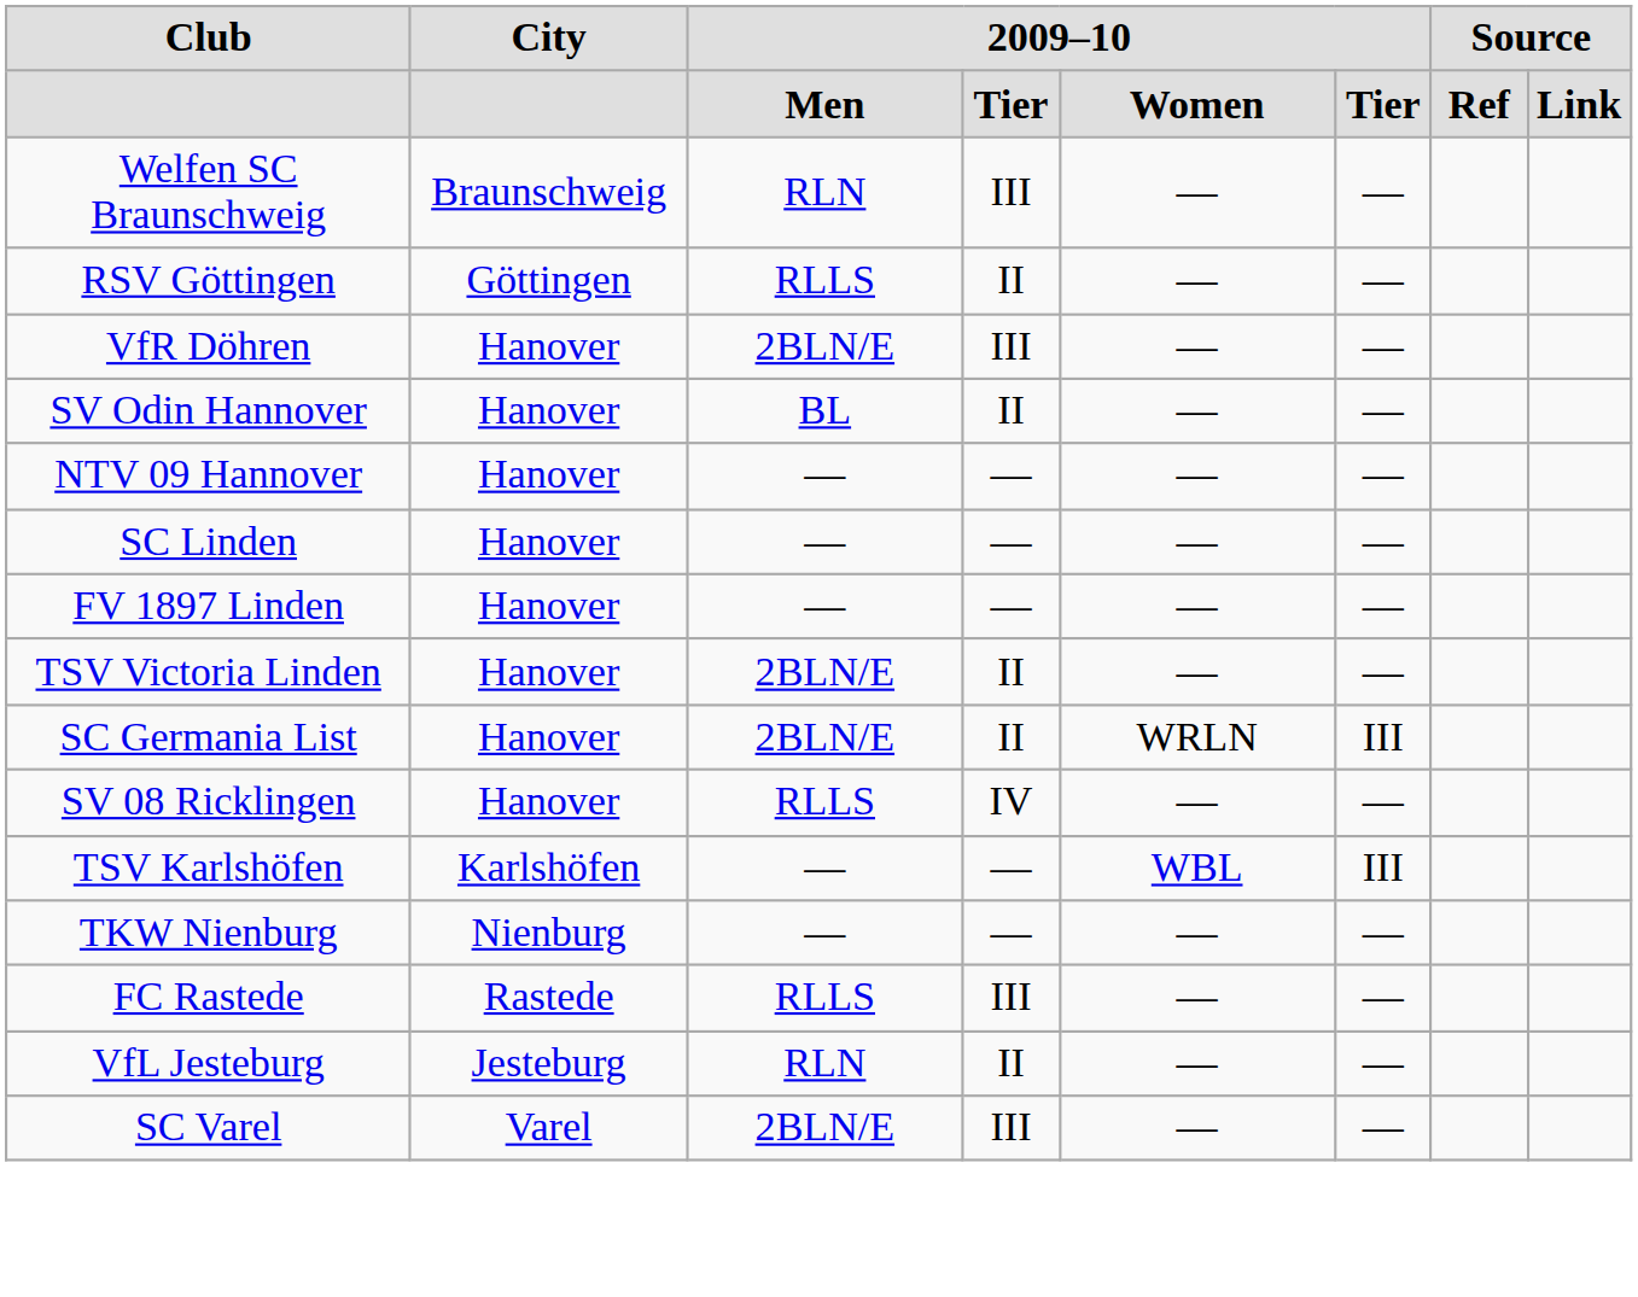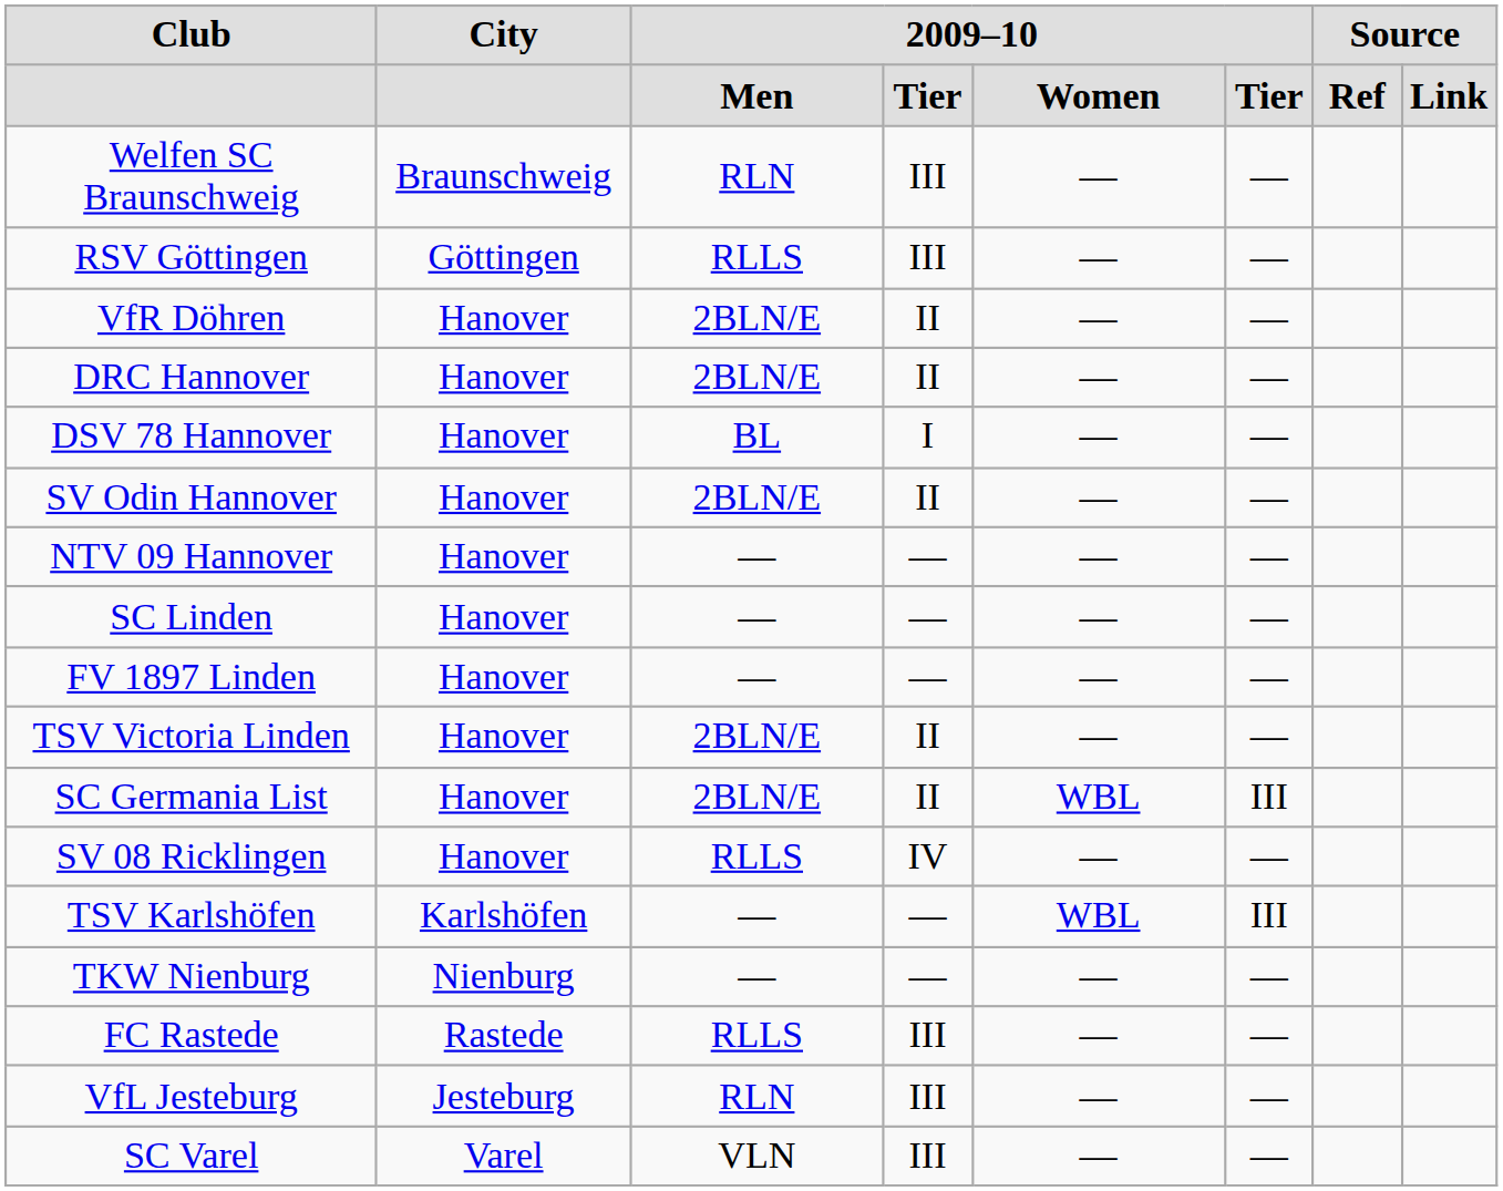 <table class="wikitable">
 <tr align="center"  bgcolor="#dfdfdf">
 <td width="150"><strong>Club</strong></td>
 <td width="100"><strong>City</strong></td>
 <td width="200" colspan=4><strong>2009–10</strong></td>
 <td colspan=2><strong>Source</strong></td>
 </tr>
 <tr align="center" bgcolor="#dfdfdf">
 <td></td>
 <td></td>
 <td width="100"><strong>Men</strong></td>
 <td width="30"><strong>Tier</strong></td>
 <td width="100"><strong>Women</strong></td>
 <td width="30"><strong>Tier</strong></td>
 <td width="30"><strong>Ref</strong></td>
 <td width="30"><strong>Link</strong></td>
 </tr>
 <tr align="center">
 <td><a href='#'>Welfen SC Braunschweig</a></td>
 <td><a href='#'>Braunschweig</a></td>
 <td><a href='#'>RLN</a></td>
 <td>III</td>
 <td>—</td>
 <td>—</td>
 <td></td>
 <td></td>
 </tr>
 <tr align="center">
 <td><a href='#'>RSV Göttingen</a></td>
 <td><a href='#'>Göttingen</a></td>
 <td><a href='#'>RLLS</a></td>
-<td>II</td>
+<td>III</td>
 <td>—</td>
 <td>—</td>
 <td></td>
 <td></td>
 </tr>
 <tr align="center">
 <td><a href='#'>VfR Döhren</a></td>
 <td><a href='#'>Hanover</a></td>
 <td><a href='#'>2BLN/E</a> </td>
-<td>III</td>
+<td>II</td>
+<td>—</td>
+<td>—</td>
+<td></td>
+<td></td>
+</tr>
+<tr align="center">
+<td><a href='#'>DRC Hannover</a></td>
+<td><a href='#'>Hanover</a></td>
+<td><a href='#'>2BLN/E</a></td>
+<td>II</td>
+<td>—</td>
+<td>—</td>
+<td></td>
+<td></td>
+</tr>
+<tr align="center">
+<td><a href='#'>DSV 78 Hannover</a></td>
+<td><a href='#'>Hanover</a></td>
+<td><a href='#'>BL</a></td>
+<td>I</td>
 <td>—</td>
 <td>—</td>
 <td></td>
 <td></td>
 </tr>
 <tr align="center">
 <td><a href='#'>SV Odin Hannover</a></td>
 <td><a href='#'>Hanover</a></td>
-<td><a href='#'>BL</a></td>
+<td><a href='#'>2BLN/E</a> </td>
 <td>II</td>
 <td>—</td>
 <td>—</td>
 <td></td>
 <td></td>
 </tr>
 <tr align="center">
 <td><a href='#'>NTV 09 Hannover</a></td>
 <td><a href='#'>Hanover</a></td>
 <td>—</td>
 <td>—</td>
 <td>—</td>
 <td>—</td>
 <td></td>
 <td></td>
 </tr>
 <tr align="center">
 <td><a href='#'>SC Linden</a></td>
 <td><a href='#'>Hanover</a></td>
 <td>—</td>
 <td>—</td>
 <td>—</td>
 <td>—</td>
 <td></td>
 <td></td>
 </tr>
 <tr align="center">
 <td><a href='#'>FV 1897 Linden</a></td>
 <td><a href='#'>Hanover</a></td>
 <td>—</td>
 <td>—</td>
 <td>—</td>
 <td>—</td>
 <td></td>
 <td></td>
 </tr>
 <tr align="center">
 <td><a href='#'>TSV Victoria Linden</a></td>
 <td><a href='#'>Hanover</a></td>
 <td><a href='#'>2BLN/E</a></td>
 <td>II</td>
 <td>—</td>
 <td>—</td>
 <td></td>
 <td></td>
 </tr>
 <tr align="center">
 <td><a href='#'>SC Germania List</a></td>
 <td><a href='#'>Hanover</a></td>
 <td><a href='#'>2BLN/E</a></td>
 <td>II</td>
-<td>WRLN</td>
+<td><a href='#'>WBL</a></td>
 <td>III</td>
 <td></td>
 <td></td>
 </tr>
 <tr align="center">
 <td><a href='#'>SV 08 Ricklingen</a></td>
 <td><a href='#'>Hanover</a></td>
 <td><a href='#'>RLLS</a> </td>
 <td>IV</td>
 <td>—</td>
 <td>—</td>
 <td></td>
 <td></td>
 </tr>
 <tr align="center">
 <td><a href='#'>TSV Karlshöfen</a></td>
 <td><a href='#'>Karlshöfen</a></td>
 <td>—</td>
 <td>—</td>
 <td><a href='#'>WBL</a></td>
 <td>III</td>
 <td></td>
 <td></td>
 </tr>
 <tr align="center">
 <td><a href='#'>TKW Nienburg</a></td>
 <td><a href='#'>Nienburg</a></td>
 <td>—</td>
 <td>—</td>
 <td>—</td>
 <td>—</td>
 <td></td>
 <td></td>
 </tr>
 <tr align="center">
 <td><a href='#'>FC Rastede</a></td>
 <td><a href='#'>Rastede</a></td>
 <td><a href='#'>RLLS</a></td>
 <td>III</td>
 <td>—</td>
 <td>—</td>
 <td></td>
 <td></td>
 </tr>
 <tr align="center">
 <td><a href='#'>VfL Jesteburg</a></td>
 <td><a href='#'>Jesteburg</a></td>
 <td><a href='#'>RLN</a> </td>
-<td>II</td>
+<td>III</td>
 <td>—</td>
 <td>—</td>
 <td></td>
 <td></td>
 </tr>
 <tr align="center">
 <td><a href='#'>SC Varel</a></td>
 <td><a href='#'>Varel</a></td>
-<td><a href='#'>2BLN/E</a></td>
+<td>VLN</td>
 <td>III</td>
 <td>—</td>
 <td>—</td>
 <td></td>
 <td></td>
 </tr>
 </table>
